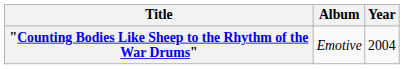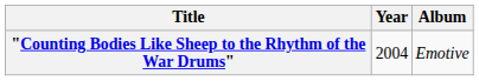 <table class="wikitable plainrowheaders" style="text-align:center;">
 <tr>
 <th scope="col" style="width:22em;">Title</th>
+<th scope="col">Year</th>
 <th scope="col">Album</th>
-<th scope="col">Year</th>
 </tr>
 <tr>
 <th scope="row">"<a href='#'>Counting Bodies Like Sheep to the Rhythm of the War Drums</a>"</th>
+<td>2004</td>
 <td><em>Emotive</em></td>
-<td>2004</td>
 </tr>
 </table>
